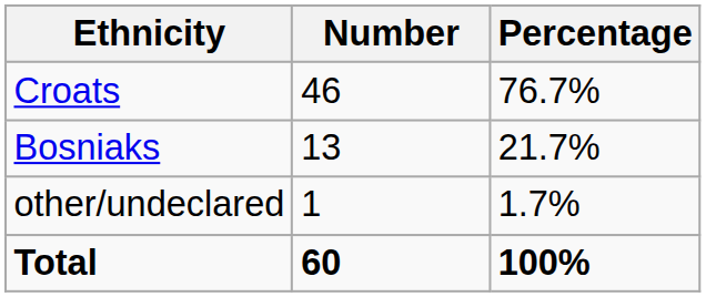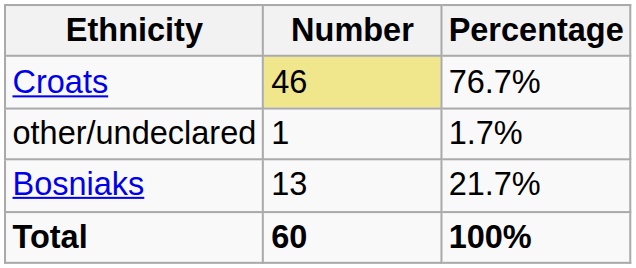 <table class="wikitable">
 <tr>
 <th width="100px">Ethnicity</th>
 <th width="80px">Number</th>
 <th width="80px">Percentage</th>
 </tr>
 <tr>
 <td><a href='#'>Croats</a></td>
-<td>46</td>
+<td style="background: khaki;">46</td>
 <td>76.7%</td>
+</tr>
+<tr>
+<td>other/undeclared</td>
+<td>1</td>
+<td>1.7%</td>
 </tr>
 <tr>
 <td><a href='#'>Bosniaks</a></td>
 <td>13</td>
 <td>21.7%</td>
 </tr>
 <tr>
-<td>other/undeclared</td>
-<td>1</td>
-<td>1.7%</td>
-</tr>
-<tr>
 <td><strong>Total</strong></td>
 <td><strong>60</strong></td>
 <td><strong>100%</strong></td>
 </tr>
 </table>
